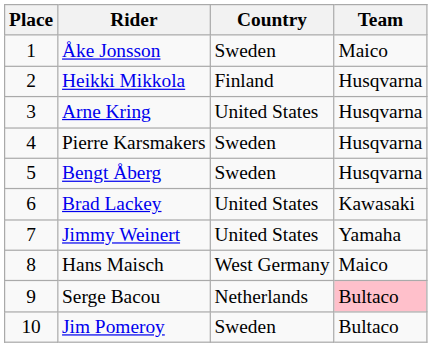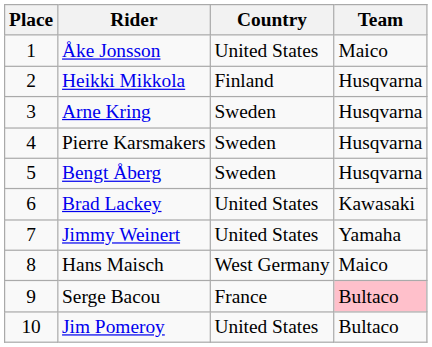 <table class="wikitable">
 <tr>
 <th>Place</th>
 <th>Rider</th>
 <th>Country</th>
 <th>Team</th>
 </tr>
 <tr>
 <td align="center">1</td>
 <td> <a href='#'>Åke Jonsson</a></td>
-<td>Sweden</td>
+<td>United States</td>
 <td>Maico</td>
 </tr>
 <tr>
 <td align="center">2</td>
 <td> <a href='#'>Heikki Mikkola</a></td>
 <td>Finland</td>
 <td>Husqvarna</td>
 </tr>
 <tr>
 <td align="center">3</td>
 <td> <a href='#'>Arne Kring</a></td>
-<td>United States</td>
+<td>Sweden</td>
 <td>Husqvarna</td>
 </tr>
 <tr>
 <td align="center">4</td>
 <td> Pierre Karsmakers</td>
 <td>Sweden</td>
 <td>Husqvarna</td>
 </tr>
 <tr>
 <td align="center">5</td>
 <td> <a href='#'>Bengt Åberg</a></td>
 <td>Sweden</td>
 <td>Husqvarna</td>
 </tr>
 <tr>
 <td align="center">6</td>
 <td> <a href='#'>Brad Lackey</a></td>
 <td>United States</td>
 <td>Kawasaki</td>
 </tr>
 <tr>
 <td align="center">7</td>
 <td> <a href='#'>Jimmy Weinert</a></td>
 <td>United States</td>
 <td>Yamaha</td>
 </tr>
 <tr>
 <td align="center">8</td>
 <td> Hans Maisch</td>
 <td>West Germany</td>
 <td>Maico</td>
 </tr>
 <tr>
 <td align="center">9</td>
 <td> Serge Bacou</td>
-<td>Netherlands</td>
+<td>France</td>
 <td style="background: pink;">Bultaco</td>
 </tr>
 <tr>
 <td align="center">10</td>
 <td> <a href='#'>Jim Pomeroy</a></td>
-<td>Sweden</td>
+<td>United States</td>
 <td>Bultaco</td>
 </tr>
 </table>
